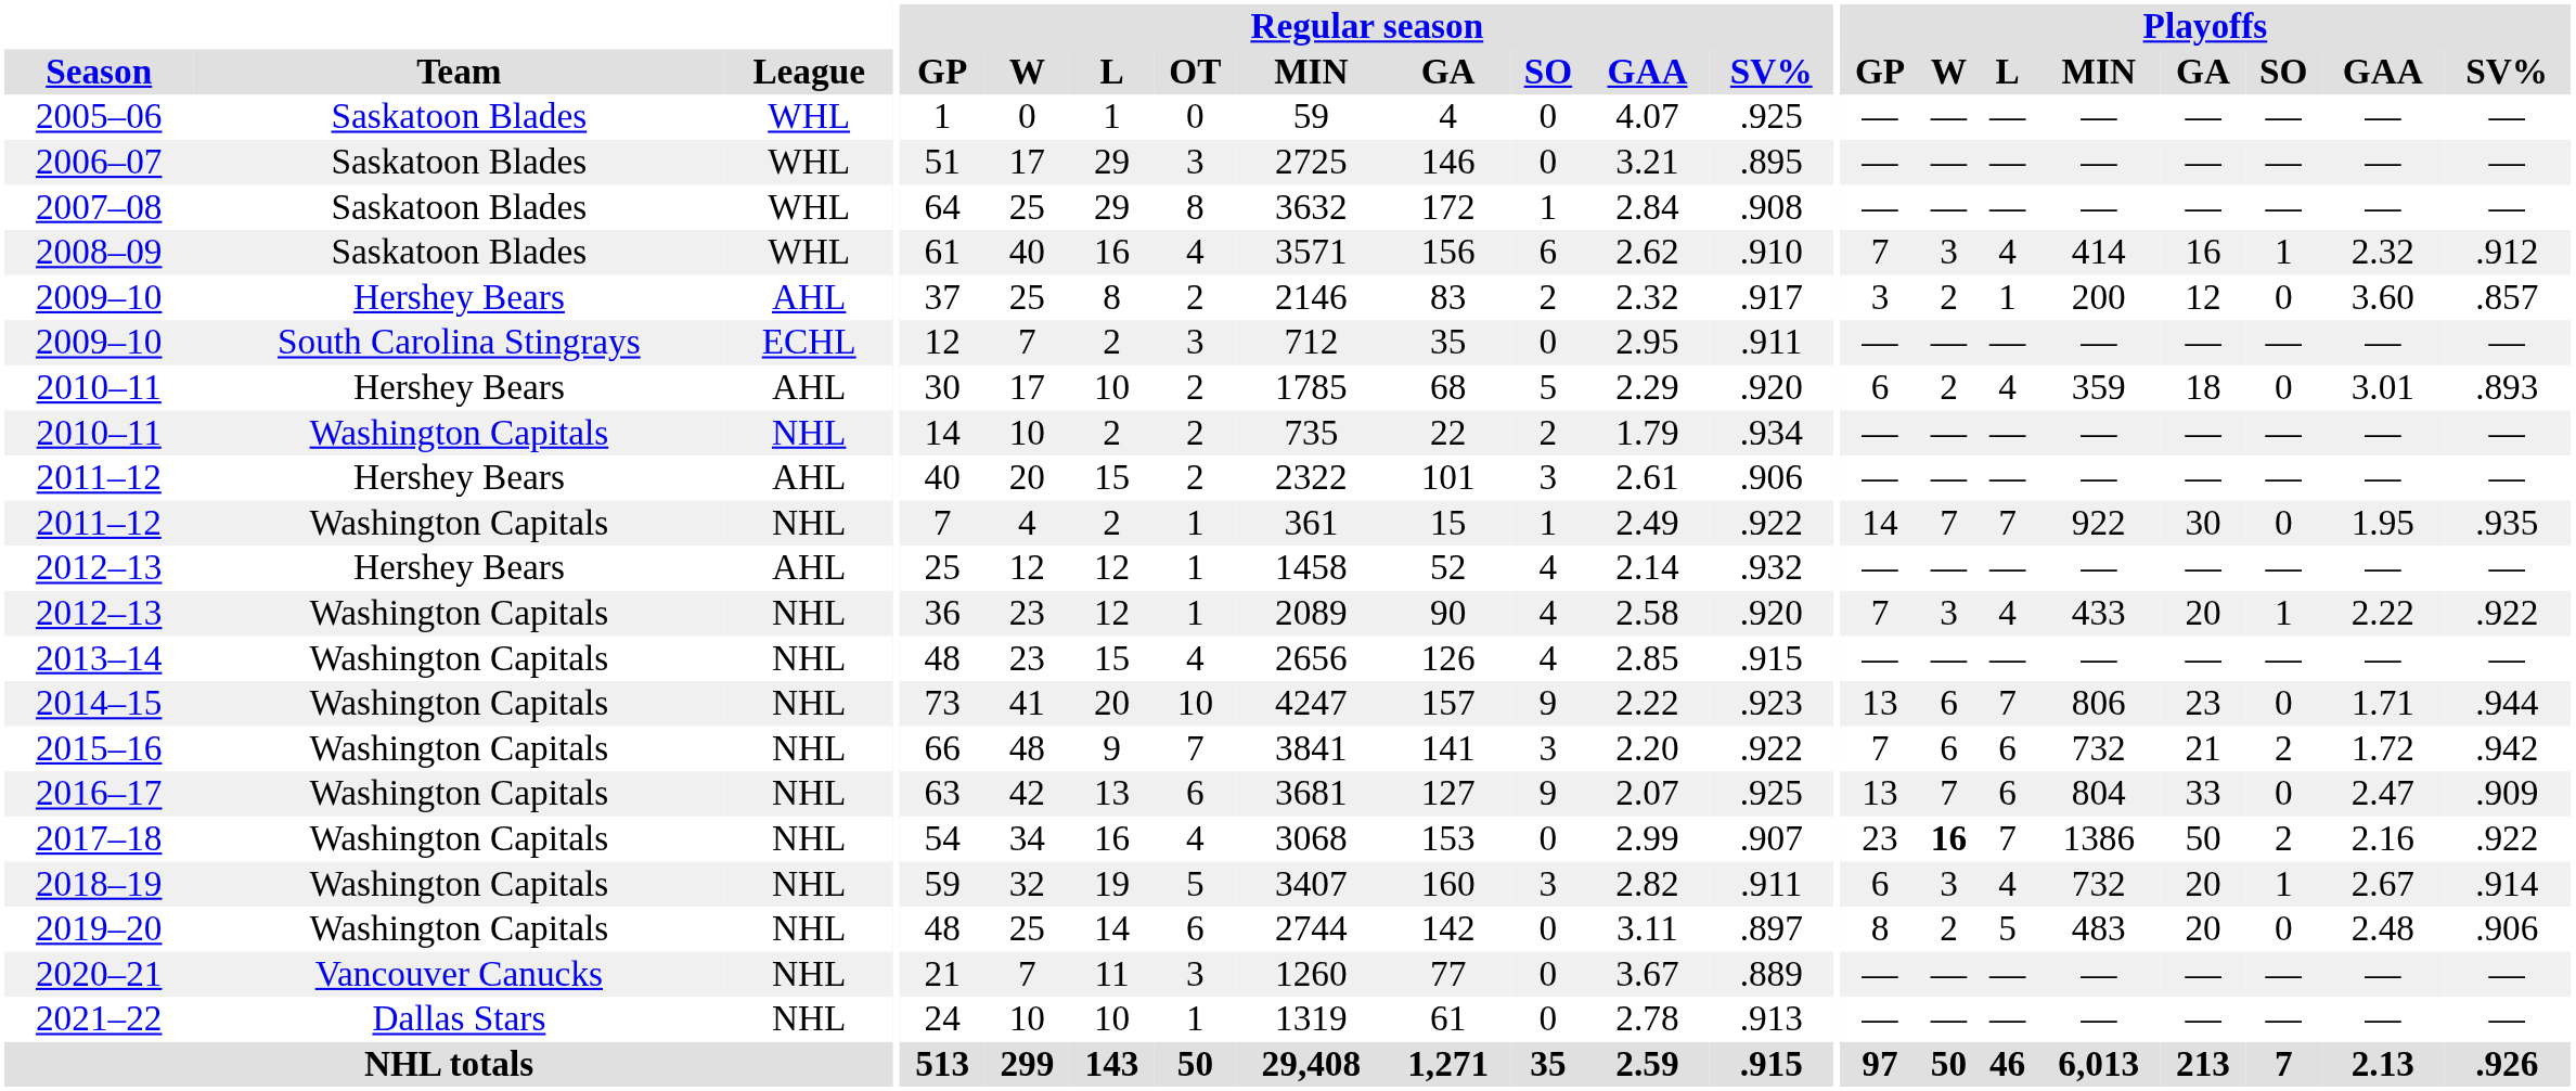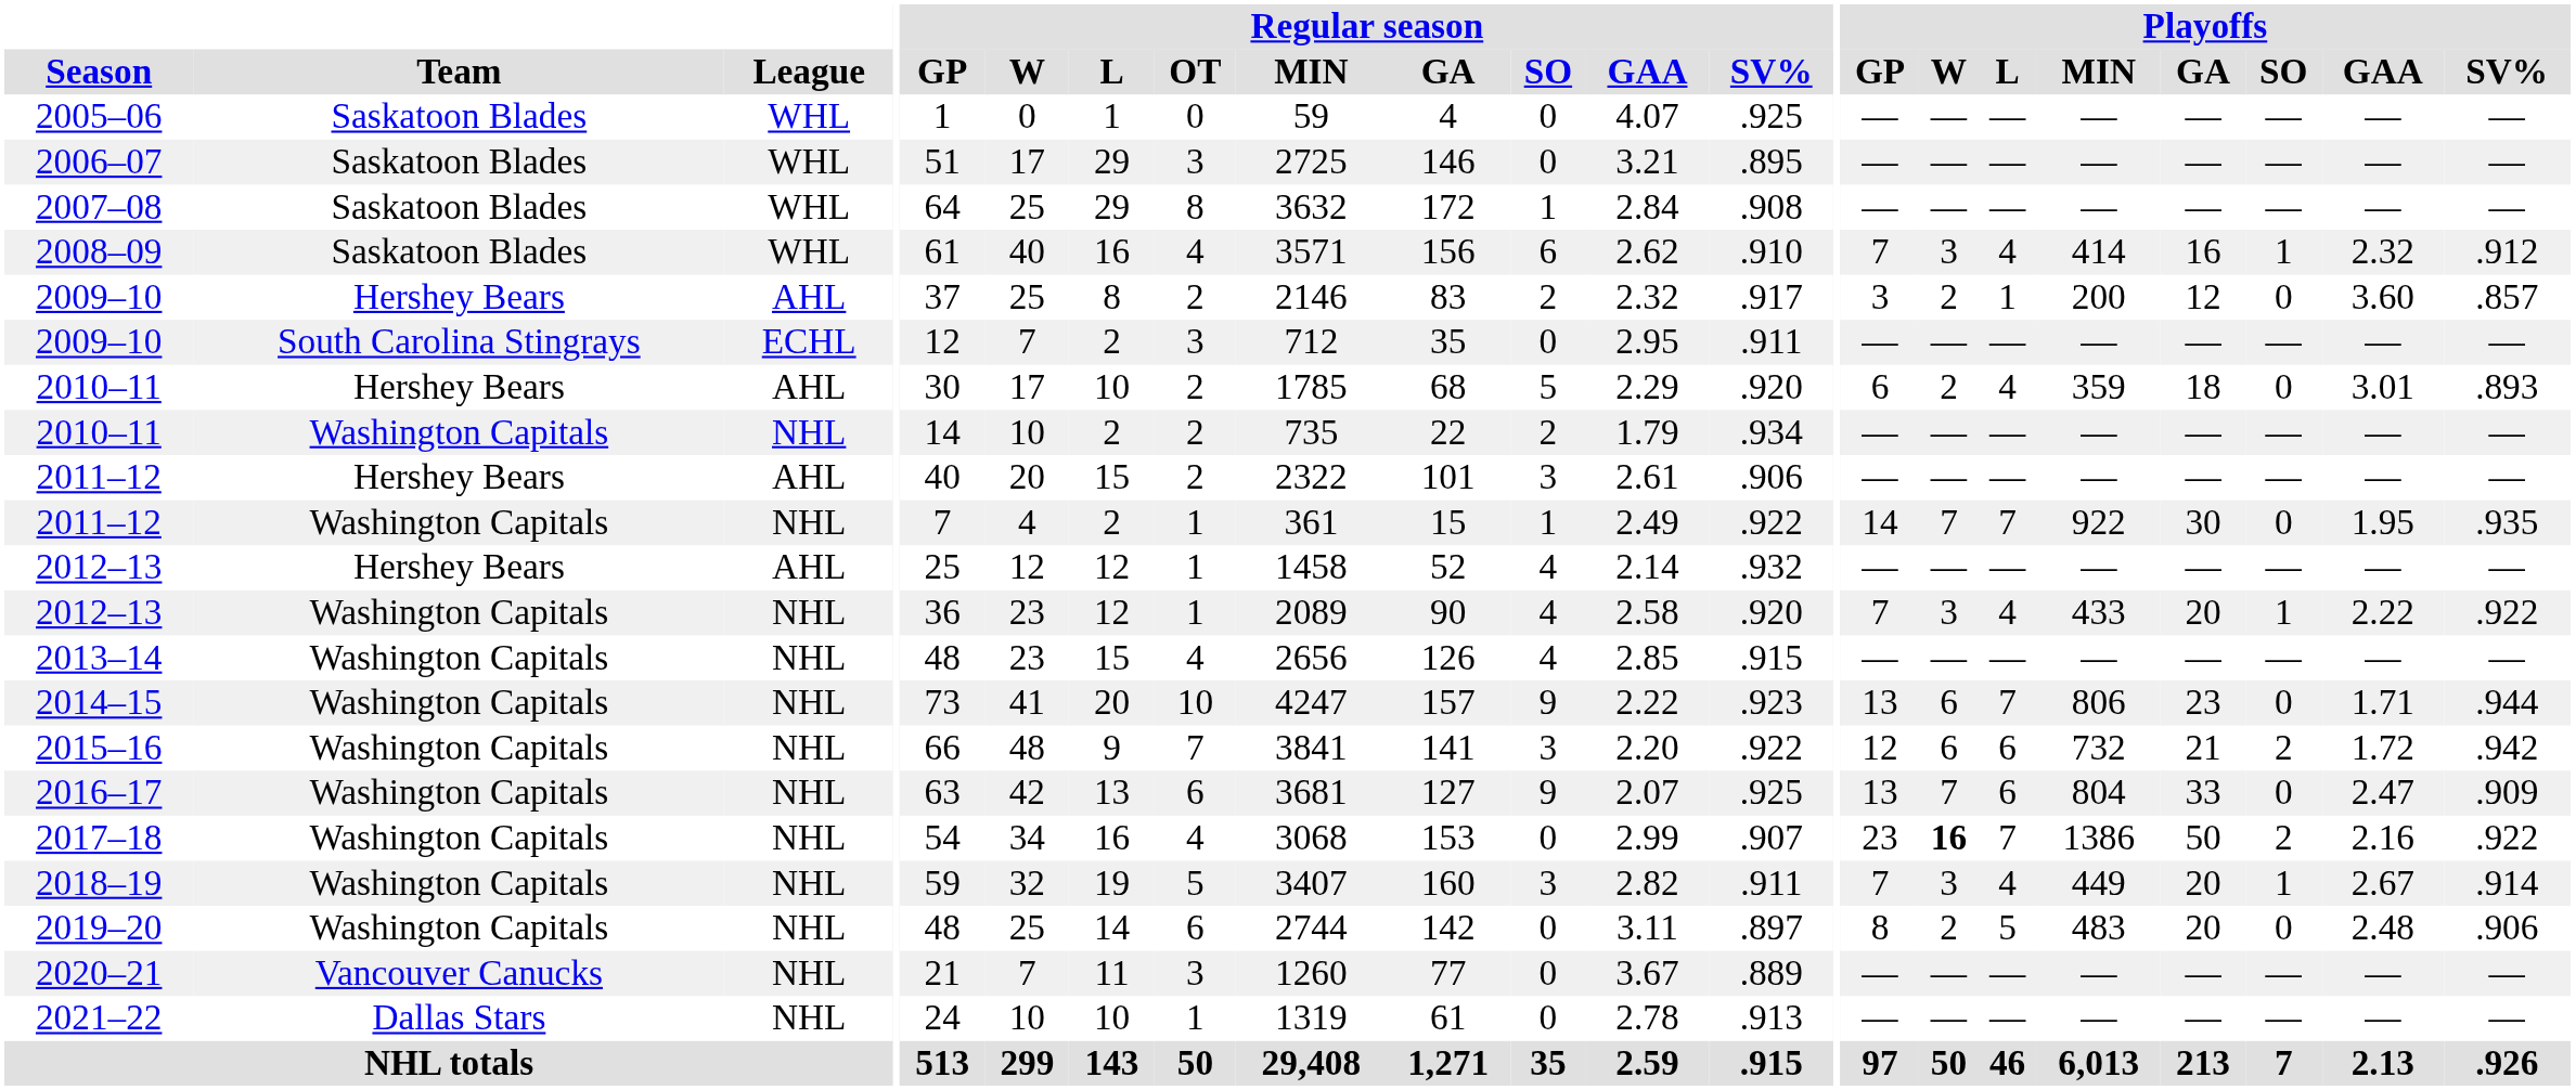 <table border="0" cellpadding="1" cellspacing="0" style="text-align:center; width:90%">
 <tr bgcolor="#e0e0e0">
 <th colspan="3" bgcolor="#ffffff"></th>
 <th rowspan="99" bgcolor="#ffffff"></th>
 <th colspan="9" bgcolor="#e0e0e0"><a href='#'>Regular season</a></th>
 <th rowspan="99" bgcolor="#ffffff"></th>
 <th colspan="8" bgcolor="#e0e0e0"><a href='#'>Playoffs</a></th>
 </tr>
 <tr bgcolor="#e0e0e0">
 <th><a href='#'>Season</a></th>
 <th>Team</th>
 <th>League</th>
 <th>GP</th>
 <th>W</th>
 <th>L</th>
 <th>OT</th>
 <th>MIN</th>
 <th>GA</th>
 <th><a href='#'>SO</a></th>
 <th><a href='#'>GAA</a></th>
 <th><a href='#'>SV%</a></th>
 <th>GP</th>
 <th>W</th>
 <th>L</th>
 <th>MIN</th>
 <th>GA</th>
 <th>SO</th>
 <th>GAA</th>
 <th>SV%</th>
 </tr>
 <tr>
 <td><a href='#'>2005–06</a></td>
 <td><a href='#'>Saskatoon Blades</a></td>
 <td><a href='#'>WHL</a></td>
 <td>1</td>
 <td>0</td>
 <td>1</td>
 <td>0</td>
 <td>59</td>
 <td>4</td>
 <td>0</td>
 <td>4.07</td>
 <td>.925</td>
 <td>—</td>
 <td>—</td>
 <td>—</td>
 <td>—</td>
 <td>—</td>
 <td>—</td>
 <td>—</td>
 <td>—</td>
 </tr>
 <tr bgcolor="#f0f0f0">
 <td><a href='#'>2006–07</a></td>
 <td>Saskatoon Blades</td>
 <td>WHL</td>
 <td>51</td>
 <td>17</td>
 <td>29</td>
 <td>3</td>
 <td>2725</td>
 <td>146</td>
 <td>0</td>
 <td>3.21</td>
 <td>.895</td>
 <td>—</td>
 <td>—</td>
 <td>—</td>
 <td>—</td>
 <td>—</td>
 <td>—</td>
 <td>—</td>
 <td>—</td>
 </tr>
 <tr>
 <td><a href='#'>2007–08</a></td>
 <td>Saskatoon Blades</td>
 <td>WHL</td>
 <td>64</td>
 <td>25</td>
 <td>29</td>
 <td>8</td>
 <td>3632</td>
 <td>172</td>
 <td>1</td>
 <td>2.84</td>
 <td>.908</td>
 <td>—</td>
 <td>—</td>
 <td>—</td>
 <td>—</td>
 <td>—</td>
 <td>—</td>
 <td>—</td>
 <td>—</td>
 </tr>
 <tr bgcolor="#f0f0f0">
 <td><a href='#'>2008–09</a></td>
 <td>Saskatoon Blades</td>
 <td>WHL</td>
 <td>61</td>
 <td>40</td>
 <td>16</td>
 <td>4</td>
 <td>3571</td>
 <td>156</td>
 <td>6</td>
 <td>2.62</td>
 <td>.910</td>
 <td>7</td>
 <td>3</td>
 <td>4</td>
 <td>414</td>
 <td>16</td>
 <td>1</td>
 <td>2.32</td>
 <td>.912</td>
 </tr>
 <tr>
 <td><a href='#'>2009–10</a></td>
 <td><a href='#'>Hershey Bears</a></td>
 <td><a href='#'>AHL</a></td>
 <td>37</td>
 <td>25</td>
 <td>8</td>
 <td>2</td>
 <td>2146</td>
 <td>83</td>
 <td>2</td>
 <td>2.32</td>
 <td>.917</td>
 <td>3</td>
 <td>2</td>
 <td>1</td>
 <td>200</td>
 <td>12</td>
 <td>0</td>
 <td>3.60</td>
 <td>.857</td>
 </tr>
 <tr bgcolor="#f0f0f0">
 <td><a href='#'>2009–10</a></td>
 <td><a href='#'>South Carolina Stingrays</a></td>
 <td><a href='#'>ECHL</a></td>
 <td>12</td>
 <td>7</td>
 <td>2</td>
 <td>3</td>
 <td>712</td>
 <td>35</td>
 <td>0</td>
 <td>2.95</td>
 <td>.911</td>
 <td>—</td>
 <td>—</td>
 <td>—</td>
 <td>—</td>
 <td>—</td>
 <td>—</td>
 <td>—</td>
 <td>—</td>
 </tr>
 <tr>
 <td><a href='#'>2010–11</a></td>
 <td>Hershey Bears</td>
 <td>AHL</td>
 <td>30</td>
 <td>17</td>
 <td>10</td>
 <td>2</td>
 <td>1785</td>
 <td>68</td>
 <td>5</td>
 <td>2.29</td>
 <td>.920</td>
 <td>6</td>
 <td>2</td>
 <td>4</td>
 <td>359</td>
 <td>18</td>
 <td>0</td>
 <td>3.01</td>
 <td>.893</td>
 </tr>
 <tr bgcolor="#f0f0f0">
 <td><a href='#'>2010–11</a></td>
 <td><a href='#'>Washington Capitals</a></td>
 <td><a href='#'>NHL</a></td>
 <td>14</td>
 <td>10</td>
 <td>2</td>
 <td>2</td>
 <td>735</td>
 <td>22</td>
 <td>2</td>
 <td>1.79</td>
 <td>.934</td>
 <td>—</td>
 <td>—</td>
 <td>—</td>
 <td>—</td>
 <td>—</td>
 <td>—</td>
 <td>—</td>
 <td>—</td>
 </tr>
 <tr>
 <td><a href='#'>2011–12</a></td>
 <td>Hershey Bears</td>
 <td>AHL</td>
 <td>40</td>
 <td>20</td>
 <td>15</td>
 <td>2</td>
 <td>2322</td>
 <td>101</td>
 <td>3</td>
 <td>2.61</td>
 <td>.906</td>
 <td>—</td>
 <td>—</td>
 <td>—</td>
 <td>—</td>
 <td>—</td>
 <td>—</td>
 <td>—</td>
 <td>—</td>
 </tr>
 <tr bgcolor="#f0f0f0">
 <td><a href='#'>2011–12</a></td>
 <td>Washington Capitals</td>
 <td>NHL</td>
 <td>7</td>
 <td>4</td>
 <td>2</td>
 <td>1</td>
 <td>361</td>
 <td>15</td>
 <td>1</td>
 <td>2.49</td>
 <td>.922</td>
 <td>14</td>
 <td>7</td>
 <td>7</td>
 <td>922</td>
 <td>30</td>
 <td>0</td>
 <td>1.95</td>
 <td>.935</td>
 </tr>
 <tr>
 <td><a href='#'>2012–13</a></td>
 <td>Hershey Bears</td>
 <td>AHL</td>
 <td>25</td>
 <td>12</td>
 <td>12</td>
 <td>1</td>
 <td>1458</td>
 <td>52</td>
 <td>4</td>
 <td>2.14</td>
 <td>.932</td>
 <td>—</td>
 <td>—</td>
 <td>—</td>
 <td>—</td>
 <td>—</td>
 <td>—</td>
 <td>—</td>
 <td>—</td>
 </tr>
 <tr bgcolor="#f0f0f0">
 <td><a href='#'>2012–13</a></td>
 <td>Washington Capitals</td>
 <td>NHL</td>
 <td>36</td>
 <td>23</td>
 <td>12</td>
 <td>1</td>
 <td>2089</td>
 <td>90</td>
 <td>4</td>
 <td>2.58</td>
 <td>.920</td>
 <td>7</td>
 <td>3</td>
 <td>4</td>
 <td>433</td>
 <td>20</td>
 <td>1</td>
 <td>2.22</td>
 <td>.922</td>
 </tr>
 <tr>
 <td><a href='#'>2013–14</a></td>
 <td>Washington Capitals</td>
 <td>NHL</td>
 <td>48</td>
 <td>23</td>
 <td>15</td>
 <td>4</td>
 <td>2656</td>
 <td>126</td>
 <td>4</td>
 <td>2.85</td>
 <td>.915</td>
 <td>—</td>
 <td>—</td>
 <td>—</td>
 <td>—</td>
 <td>—</td>
 <td>—</td>
 <td>—</td>
 <td>—</td>
 </tr>
 <tr bgcolor="#f0f0f0">
 <td><a href='#'>2014–15</a></td>
 <td>Washington Capitals</td>
 <td>NHL</td>
 <td>73</td>
 <td>41</td>
 <td>20</td>
 <td>10</td>
 <td>4247</td>
 <td>157</td>
 <td>9</td>
 <td>2.22</td>
 <td>.923</td>
 <td>13</td>
 <td>6</td>
 <td>7</td>
 <td>806</td>
 <td>23</td>
 <td>0</td>
 <td>1.71</td>
 <td>.944</td>
 </tr>
 <tr>
 <td><a href='#'>2015–16</a></td>
 <td>Washington Capitals</td>
 <td>NHL</td>
 <td>66</td>
 <td>48</td>
 <td>9</td>
 <td>7</td>
 <td>3841</td>
 <td>141</td>
 <td>3</td>
 <td>2.20</td>
 <td>.922</td>
-<td>7</td>
+<td>12</td>
 <td>6</td>
 <td>6</td>
 <td>732</td>
 <td>21</td>
 <td>2</td>
 <td>1.72</td>
 <td>.942</td>
 </tr>
 <tr bgcolor="#f0f0f0">
 <td><a href='#'>2016–17</a></td>
 <td>Washington Capitals</td>
 <td>NHL</td>
 <td>63</td>
 <td>42</td>
 <td>13</td>
 <td>6</td>
 <td>3681</td>
 <td>127</td>
 <td>9</td>
 <td>2.07</td>
 <td>.925</td>
 <td>13</td>
 <td>7</td>
 <td>6</td>
 <td>804</td>
 <td>33</td>
 <td>0</td>
 <td>2.47</td>
 <td>.909</td>
 </tr>
 <tr>
 <td><a href='#'>2017–18</a></td>
 <td>Washington Capitals</td>
 <td>NHL</td>
 <td>54</td>
 <td>34</td>
 <td>16</td>
 <td>4</td>
 <td>3068</td>
 <td>153</td>
 <td>0</td>
 <td>2.99</td>
 <td>.907</td>
 <td>23</td>
 <td><strong>16</strong></td>
 <td>7</td>
 <td>1386</td>
 <td>50</td>
 <td>2</td>
 <td>2.16</td>
 <td>.922</td>
 </tr>
 <tr bgcolor="#f0f0f0">
 <td><a href='#'>2018–19</a></td>
 <td>Washington Capitals</td>
 <td>NHL</td>
 <td>59</td>
 <td>32</td>
 <td>19</td>
 <td>5</td>
 <td>3407</td>
 <td>160</td>
 <td>3</td>
 <td>2.82</td>
 <td>.911</td>
-<td>6</td>
+<td>7</td>
 <td>3</td>
 <td>4</td>
-<td>732</td>
+<td>449</td>
 <td>20</td>
 <td>1</td>
 <td>2.67</td>
 <td>.914</td>
 </tr>
 <tr>
 <td><a href='#'>2019–20</a></td>
 <td>Washington Capitals</td>
 <td>NHL</td>
 <td>48</td>
 <td>25</td>
 <td>14</td>
 <td>6</td>
 <td>2744</td>
 <td>142</td>
 <td>0</td>
 <td>3.11</td>
 <td>.897</td>
 <td>8</td>
 <td>2</td>
 <td>5</td>
 <td>483</td>
 <td>20</td>
 <td>0</td>
 <td>2.48</td>
 <td>.906</td>
 </tr>
 <tr bgcolor="#f0f0f0">
 <td><a href='#'>2020–21</a></td>
 <td><a href='#'>Vancouver Canucks</a></td>
 <td>NHL</td>
 <td>21</td>
 <td>7</td>
 <td>11</td>
 <td>3</td>
 <td>1260</td>
 <td>77</td>
 <td>0</td>
 <td>3.67</td>
 <td>.889</td>
 <td>—</td>
 <td>—</td>
 <td>—</td>
 <td>—</td>
 <td>—</td>
 <td>—</td>
 <td>—</td>
 <td>—</td>
 </tr>
 <tr>
 <td><a href='#'>2021–22</a></td>
 <td><a href='#'>Dallas Stars</a></td>
 <td>NHL</td>
 <td>24</td>
 <td>10</td>
 <td>10</td>
 <td>1</td>
 <td>1319</td>
 <td>61</td>
 <td>0</td>
 <td>2.78</td>
 <td>.913</td>
 <td>—</td>
 <td>—</td>
 <td>—</td>
 <td>—</td>
 <td>—</td>
 <td>—</td>
 <td>—</td>
 <td>—</td>
 </tr>
 <tr bgcolor="#e0e0e0">
 <th colspan="3">NHL totals</th>
 <th>513</th>
 <th>299</th>
 <th>143</th>
 <th>50</th>
 <th>29,408</th>
 <th>1,271</th>
 <th>35</th>
 <th>2.59</th>
 <th>.915</th>
 <th>97</th>
 <th>50</th>
 <th>46</th>
 <th>6,013</th>
 <th>213</th>
 <th>7</th>
 <th>2.13</th>
 <th>.926</th>
 </tr>
 </table>
